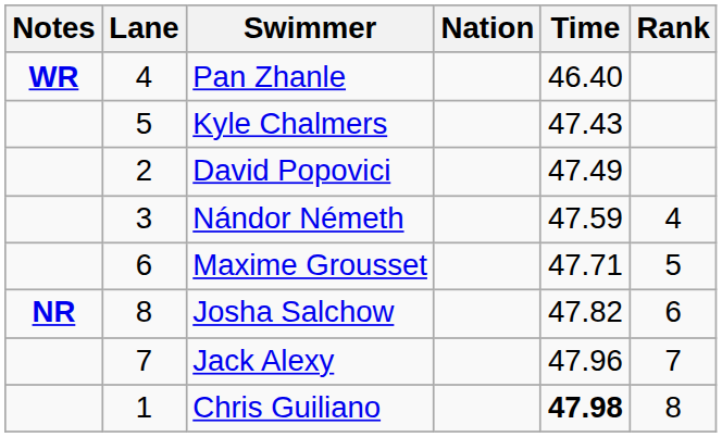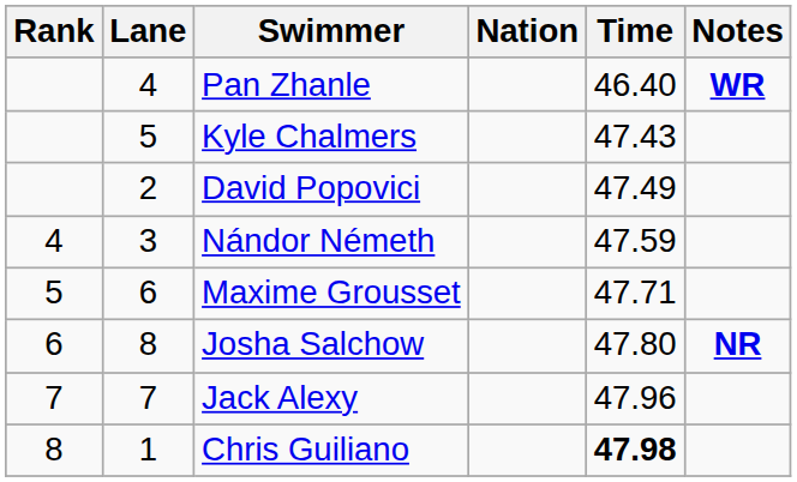 <table class="wikitable sortable mw-collapsible" style="text-align:center">
 <tr>
-<th scope="col">Notes</th>
+<th scope="col">Rank</th>
 <th scope="col">Lane</th>
 <th scope="col">Swimmer</th>
 <th scope="col">Nation</th>
 <th scope="col">Time</th>
-<th scope="col">Rank</th>
+<th scope="col">Notes</th>
 </tr>
 <tr>
-<td><strong><a href='#'>WR</a></strong></td>
+<td></td>
 <td>4</td>
 <td align="left"><a href='#'>Pan Zhanle</a></td>
 <td align="left"></td>
 <td>46.40</td>
-<td></td>
+<td><strong><a href='#'>WR</a></strong></td>
 </tr>
 <tr>
 <td></td>
 <td>5</td>
 <td align="left"><a href='#'>Kyle Chalmers</a></td>
 <td align="left"></td>
 <td>47.43</td>
 <td></td>
 </tr>
 <tr>
 <td></td>
 <td>2</td>
 <td align="left"><a href='#'>David Popovici</a></td>
 <td align="left"></td>
 <td>47.49</td>
 <td></td>
 </tr>
 <tr>
-<td></td>
+<td>4</td>
 <td>3</td>
 <td align="left"><a href='#'>Nándor Németh</a></td>
 <td align="left"></td>
 <td>47.59</td>
-<td>4</td>
+<td></td>
 </tr>
 <tr>
-<td></td>
+<td>5</td>
 <td>6</td>
 <td align="left"><a href='#'>Maxime Grousset</a></td>
 <td align="left"></td>
 <td>47.71</td>
-<td>5</td>
+<td></td>
 </tr>
 <tr>
-<td><strong><a href='#'>NR</a></strong></td>
+<td>6</td>
 <td>8</td>
 <td align="left"><a href='#'>Josha Salchow</a></td>
 <td align="left"></td>
-<td>47.82</td>
-<td>6</td>
+<td>47.80</td>
+<td><strong><a href='#'>NR</a></strong></td>
 </tr>
 <tr>
-<td></td>
+<td>7</td>
 <td>7</td>
 <td align="left"><a href='#'>Jack Alexy</a></td>
 <td align="left"></td>
 <td>47.96</td>
-<td>7</td>
+<td></td>
 </tr>
 <tr>
-<td></td>
+<td>8</td>
 <td>1</td>
 <td align="left"><a href='#'>Chris Guiliano</a></td>
 <td align="left"></td>
 <td><strong>47.98</strong></td>
-<td>8</td>
+<td></td>
 </tr>
 </table>
